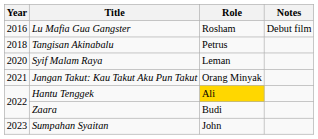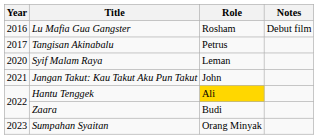 <table class="wikitable">
 <tr>
 <th>Year</th>
 <th>Title</th>
 <th>Role</th>
 <th>Notes</th>
 </tr>
 <tr>
 <td>2016</td>
 <td><em>Lu Mafia Gua Gangster</em></td>
 <td>Rosham</td>
 <td>Debut film</td>
 </tr>
 <tr>
-<td>2018</td>
+<td>2017</td>
 <td><em>Tangisan Akinabalu</em></td>
 <td>Petrus</td>
 <td></td>
 </tr>
 <tr>
 <td>2020</td>
 <td><em>Syif Malam Raya</em></td>
 <td>Leman</td>
 <td></td>
 </tr>
 <tr>
 <td>2021</td>
 <td><em>Jangan Takut: Kau Takut Aku Pun Takut</em></td>
-<td>Orang Minyak</td>
+<td>John</td>
 <td></td>
 </tr>
 <tr>
 <td rowspan="2">2022</td>
 <td><em>Hantu Tenggek</em></td>
 <td style="background: gold;">Ali</td>
 <td></td>
 </tr>
 <tr>
 <td><em>Zaara</em></td>
 <td>Budi</td>
 <td></td>
 </tr>
 <tr>
 <td>2023</td>
 <td><em>Sumpahan Syaitan</em></td>
-<td>John</td>
+<td>Orang Minyak</td>
 <td></td>
 </tr>
 </table>
